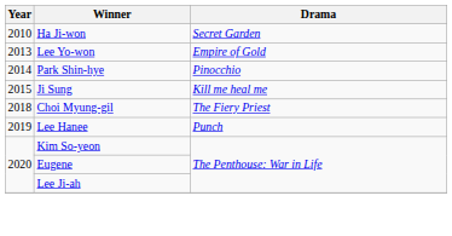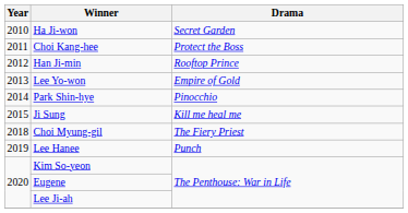 <table class="wikitable" style="width:600px">
 <tr>
 <th width=10>Year</th>
 <th>Winner</th>
 <th>Drama</th>
 </tr>
 <tr>
 <td>2010</td>
 <td><a href='#'>Ha Ji-won</a></td>
 <td><em><a href='#'>Secret Garden</a></em></td>
+</tr>
+<tr>
+<td>2011</td>
+<td><a href='#'>Choi Kang-hee</a></td>
+<td><em><a href='#'>Protect the Boss</a></em></td>
+</tr>
+<tr>
+<td>2012</td>
+<td><a href='#'>Han Ji-min</a></td>
+<td><em><a href='#'>Rooftop Prince</a></em></td>
 </tr>
 <tr>
 <td>2013</td>
 <td><a href='#'>Lee Yo-won</a></td>
 <td><em><a href='#'>Empire of Gold</a></em></td>
 </tr>
 <tr>
 <td>2014</td>
 <td><a href='#'>Park Shin-hye</a></td>
 <td><em><a href='#'>Pinocchio</a></em></td>
 </tr>
 <tr>
 <td>2015</td>
 <td><a href='#'>Ji Sung</a></td>
 <td><em><a href='#'>Kill me heal me</a></em></td>
 </tr>
 <tr>
 <td>2018</td>
 <td><a href='#'>Choi Myung-gil</a></td>
 <td><em><a href='#'>The Fiery Priest</a></em></td>
 </tr>
 <tr>
 <td>2019</td>
 <td><a href='#'>Lee Hanee</a></td>
 <td><em><a href='#'>Punch</a></em></td>
 </tr>
 <tr>
 <td rowspan=3>2020</td>
 <td><a href='#'>Kim So-yeon</a></td>
 <td rowspan=3><em><a href='#'>The Penthouse: War in Life</a></em></td>
 </tr>
 <tr>
 <td><a href='#'>Eugene</a></td>
 </tr>
 <tr>
 <td><a href='#'>Lee Ji-ah</a></td>
 </tr>
 <tr>
 </tr>
 </table>
